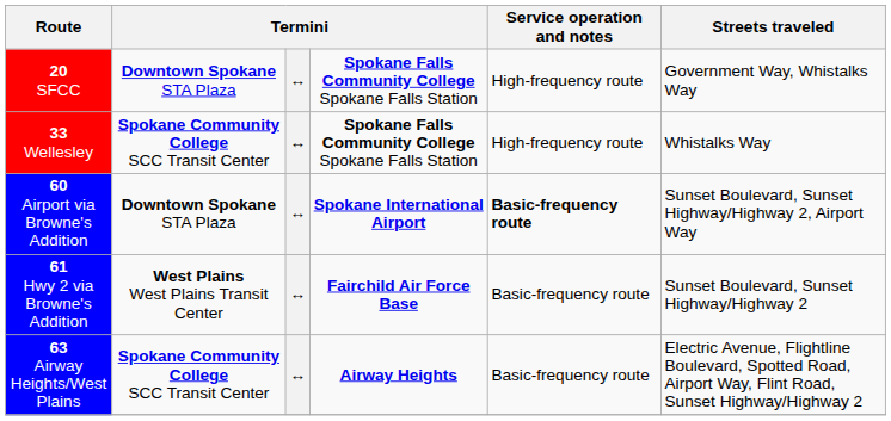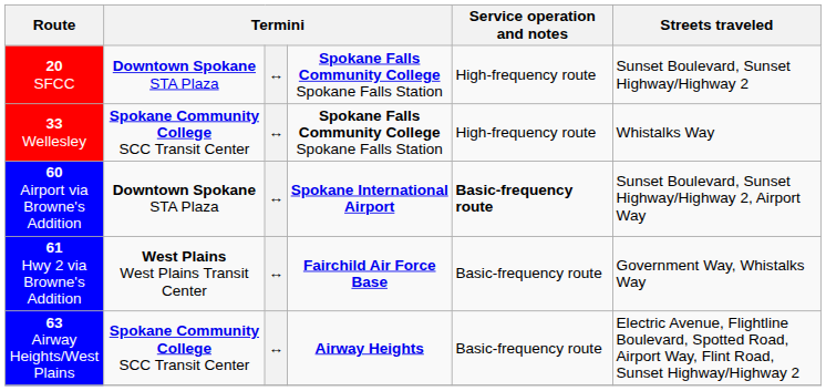 <table class=wikitable style="font-size: 100%">
 <tr>
 <th width="100px">Route</th>
 <th colspan=3>Termini</th>
 <th width="250px">Service operation and notes</th>
 <th width="300px">Streets traveled</th>
 </tr>
 <tr>
 <td style="background:red; color:white" align="center" valign=center><div><strong>20</strong><br>SFCC</div></td>
 <td ! width="240px" align="center"><strong><a href='#'>Downtown Spokane</a></strong><br><a href='#'>STA Plaza</a><br></td>
 <th><span>↔</span></th>
 <td ! width="240px" align="center"><strong><a href='#'>Spokane Falls Community College</a></strong><br>Spokane Falls Station<br></td>
 <td>High-frequency route</td>
-<td>Government Way, Whistalks Way</td>
+<td>Sunset Boulevard, Sunset Highway/Highway 2</td>
 </tr>
 <tr>
 <td style="background:red; color:white" align="center" valign=center><div><strong>33</strong><br>Wellesley</div></td>
 <td ! width="240px" align="center"><strong><a href='#'>Spokane Community College</a></strong><br>SCC Transit Center<br></td>
 <th><span>↔</span></th>
 <td ! width="240px" align="center"><strong>Spokane Falls Community College</strong><br>Spokane Falls Station<br></td>
 <td>High-frequency route</td>
 <td>Whistalks Way</td>
 </tr>
 <tr>
 <td style="background:blue; color:white" align="center" valign=center><div><strong>60</strong><br>Airport via Browne's Addition</div></td>
 <td ! width="240px" align="center"><strong>Downtown Spokane</strong><br>STA Plaza<br></td>
 <th><span>↔</span></th>
 <td ! width="240px" align="center"><strong><a href='#'>Spokane International Airport</a></strong></td>
 <td><strong>Basic-frequency route</strong></td>
 <td>Sunset Boulevard, Sunset Highway/Highway 2, Airport Way</td>
 </tr>
 <tr>
 <td style="background:blue; color:white" align="center" valign=center><div><strong>61</strong><br>Hwy 2 via Browne's Addition</div></td>
 <td ! width="240px" align="center"><strong>West Plains</strong> <br>West Plains Transit Center</td>
 <th><span>↔</span></th>
 <td ! width="240px" align="center"><strong><a href='#'>Fairchild Air Force Base</a></strong><br></td>
 <td>Basic-frequency route</td>
-<td>Sunset Boulevard, Sunset Highway/Highway 2</td>
+<td>Government Way, Whistalks Way</td>
 </tr>
 <tr>
 <td style="background:blue; color:white" align="center" valign=center><div><strong>63</strong><br>Airway Heights/West Plains</div></td>
 <td ! width="240px" align="center"><strong><a href='#'>Spokane Community College</a></strong><br>SCC Transit Center<br></td>
 <th><span>↔</span></th>
 <td ! width="240px" align="center"><strong><a href='#'>Airway Heights</a></strong><br></td>
 <td>Basic-frequency route</td>
 <td>Electric Avenue, Flightline Boulevard, Spotted Road, Airport Way, Flint Road, Sunset Highway/Highway 2</td>
 </tr>
 <tr>
 </tr>
 </table>
